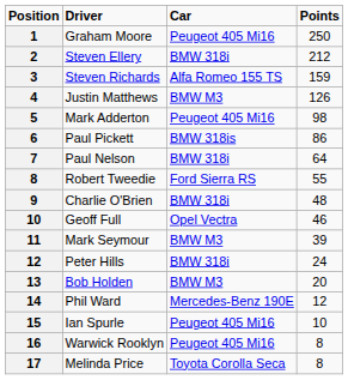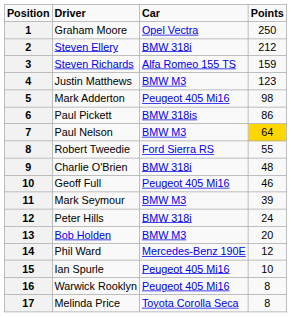 <table class="wikitable" style="font-size: 90%">
 <tr style="font-weight:bold">
 <td height="14" align="center">Position</td>
 <td>Driver</td>
 <td>Car</td>
 <td align="center">Points</td>
 </tr>
 <tr>
 <th>1</th>
 <td>Graham Moore</td>
-<td><a href='#'>Peugeot 405 Mi16</a></td>
+<td><a href='#'>Opel Vectra</a></td>
 <td align="center">250</td>
 </tr>
 <tr>
 <th>2</th>
 <td><a href='#'>Steven Ellery</a></td>
 <td><a href='#'>BMW 318i</a></td>
 <td align="center">212</td>
 </tr>
 <tr>
 <th>3</th>
 <td><a href='#'>Steven Richards</a></td>
 <td><a href='#'>Alfa Romeo 155 TS</a></td>
 <td align="center">159</td>
 </tr>
 <tr>
 <th>4</th>
 <td>Justin Matthews</td>
 <td><a href='#'>BMW M3</a></td>
-<td align="center">126</td>
+<td align="center">123</td>
 </tr>
 <tr>
 <th>5</th>
 <td>Mark Adderton</td>
 <td><a href='#'>Peugeot 405 Mi16</a></td>
 <td align="center">98</td>
 </tr>
 <tr>
 <th>6</th>
 <td>Paul Pickett</td>
 <td><a href='#'>BMW 318is</a></td>
 <td align="center">86</td>
 </tr>
 <tr>
 <th>7</th>
 <td>Paul Nelson</td>
-<td><a href='#'>BMW 318i</a></td>
-<td align="center">64</td>
+<td><a href='#'>BMW M3</a></td>
+<td align="center" style="background: gold;">64</td>
 </tr>
 <tr>
 <th>8</th>
 <td>Robert Tweedie</td>
 <td><a href='#'>Ford Sierra RS</a></td>
 <td align="center">55</td>
 </tr>
 <tr>
 <th>9</th>
 <td>Charlie O'Brien</td>
 <td><a href='#'>BMW 318i</a></td>
 <td align="center">48</td>
 </tr>
 <tr>
 <th>10</th>
 <td>Geoff Full</td>
-<td><a href='#'>Opel Vectra</a></td>
+<td><a href='#'>Peugeot 405 Mi16</a></td>
 <td align="center">46</td>
 </tr>
 <tr>
 <th>11</th>
 <td>Mark Seymour</td>
 <td><a href='#'>BMW M3</a></td>
 <td align="center">39</td>
 </tr>
 <tr>
 <th>12</th>
 <td>Peter Hills</td>
 <td><a href='#'>BMW 318i</a></td>
 <td align="center">24</td>
 </tr>
 <tr>
 <th>13</th>
 <td><a href='#'>Bob Holden</a></td>
 <td><a href='#'>BMW M3</a></td>
 <td align="center">20</td>
 </tr>
 <tr>
 <th>14</th>
 <td>Phil Ward</td>
 <td><a href='#'>Mercedes-Benz 190E</a></td>
 <td align="center">12</td>
 </tr>
 <tr>
 <th>15</th>
 <td>Ian Spurle</td>
 <td><a href='#'>Peugeot 405 Mi16</a></td>
 <td align="center">10</td>
 </tr>
 <tr>
 <th>16</th>
 <td>Warwick Rooklyn</td>
 <td><a href='#'>Peugeot 405 Mi16</a></td>
 <td align="center">8</td>
 </tr>
 <tr>
 <th>17</th>
 <td>Melinda Price</td>
 <td><a href='#'>Toyota Corolla Seca</a></td>
 <td align="center">8</td>
 </tr>
 </table>
